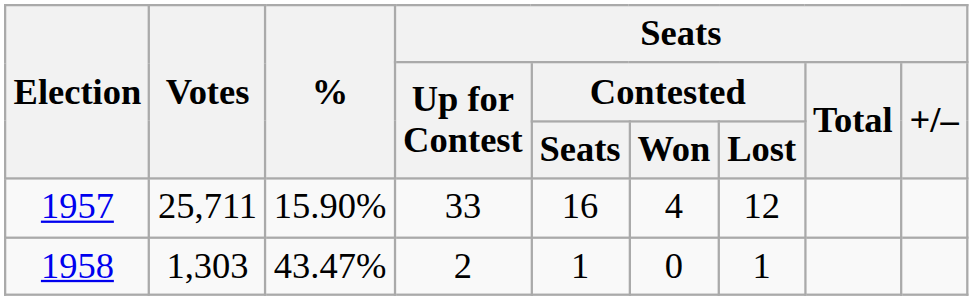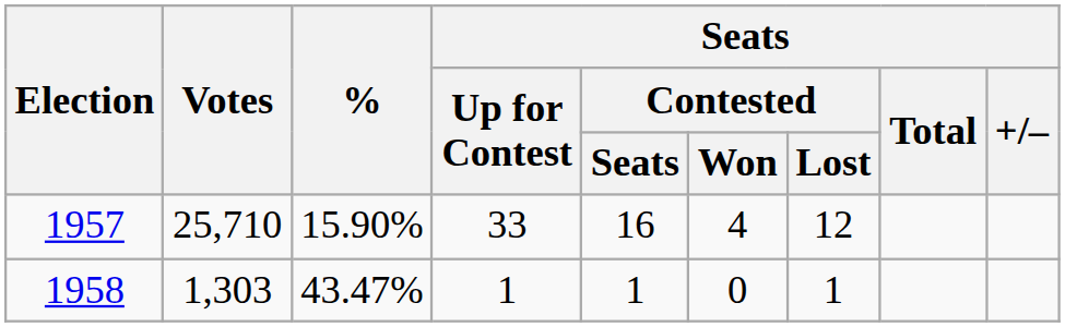 <table class=wikitable style="text-align: center;">
 <tr>
 <th rowspan=3>Election</th>
 <th rowspan=3>Votes</th>
 <th rowspan=3>%</th>
 <th colspan=6>Seats</th>
 </tr>
 <tr>
 <th rowspan=2>Up for<br>Contest</th>
 <th colspan=3>Contested</th>
 <th rowspan=2>Total</th>
 <th rowspan=2>+/–</th>
 </tr>
 <tr>
 <th>Seats</th>
 <th>Won</th>
 <th>Lost</th>
 </tr>
 <tr>
 <td><a href='#'>1957</a></td>
-<td>25,711</td>
+<td>25,710</td>
 <td>15.90%</td>
 <td>33</td>
 <td>16</td>
 <td>4</td>
 <td>12</td>
 <td></td>
 <td></td>
 </tr>
 <tr>
 <td><a href='#'>1958</a></td>
 <td>1,303</td>
 <td>43.47%</td>
-<td>2</td>
+<td>1</td>
 <td>1</td>
 <td>0</td>
 <td>1</td>
 <td></td>
 <td></td>
 </tr>
 </table>
